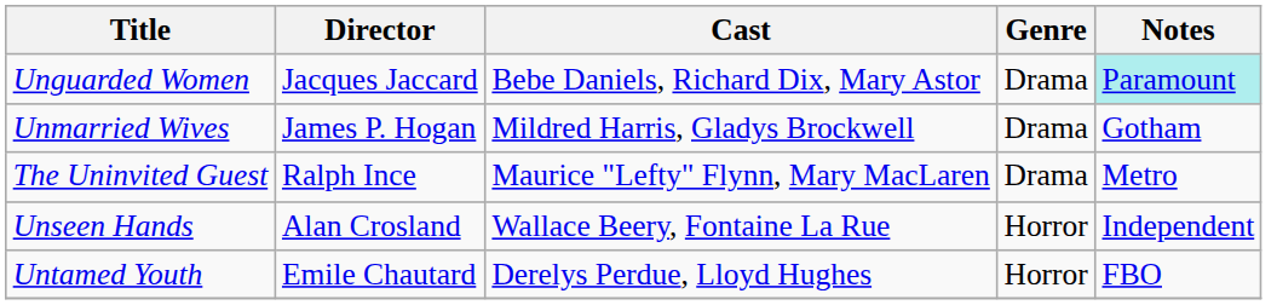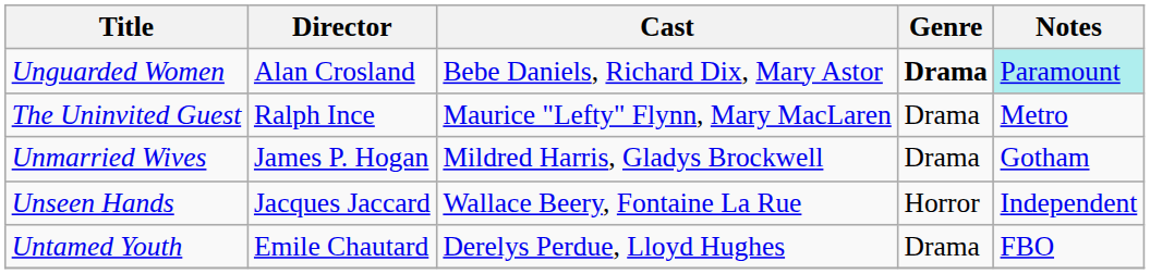 <table class="wikitable">
 <tr>
 <th>Title</th>
 <th>Director</th>
 <th>Cast</th>
 <th>Genre</th>
 <th>Notes</th>
 </tr>
 <tr>
 <td><em><a href='#'>Unguarded Women</a></em></td>
-<td><a href='#'>Jacques Jaccard</a></td>
+<td><a href='#'>Alan Crosland</a></td>
 <td><a href='#'>Bebe Daniels</a>, <a href='#'>Richard Dix</a>, <a href='#'>Mary Astor</a></td>
+<td><strong>Drama</strong></td>
+<td style="background: paleturquoise;"><a href='#'>Paramount</a></td>
+</tr>
+<tr>
+<td><em><a href='#'>The Uninvited Guest</a></em></td>
+<td><a href='#'>Ralph Ince</a></td>
+<td><a href='#'>Maurice "Lefty" Flynn</a>, <a href='#'>Mary MacLaren</a></td>
 <td>Drama</td>
-<td style="background: paleturquoise;"><a href='#'>Paramount</a></td>
+<td><a href='#'>Metro</a></td>
 </tr>
 <tr>
 <td><em><a href='#'>Unmarried Wives</a></em></td>
 <td><a href='#'>James P. Hogan</a></td>
 <td><a href='#'>Mildred Harris</a>, <a href='#'>Gladys Brockwell</a></td>
 <td>Drama</td>
 <td><a href='#'>Gotham</a></td>
 </tr>
 <tr>
-<td><em><a href='#'>The Uninvited Guest</a></em></td>
-<td><a href='#'>Ralph Ince</a></td>
-<td><a href='#'>Maurice "Lefty" Flynn</a>, <a href='#'>Mary MacLaren</a></td>
-<td>Drama</td>
-<td><a href='#'>Metro</a></td>
-</tr>
-<tr>
 <td><em><a href='#'>Unseen Hands</a></em></td>
-<td><a href='#'>Alan Crosland</a></td>
+<td><a href='#'>Jacques Jaccard</a></td>
 <td><a href='#'>Wallace Beery</a>, <a href='#'>Fontaine La Rue</a></td>
 <td>Horror</td>
 <td><a href='#'>Independent</a></td>
 </tr>
 <tr>
 <td><em><a href='#'>Untamed Youth</a></em></td>
 <td><a href='#'>Emile Chautard</a></td>
 <td><a href='#'>Derelys Perdue</a>, <a href='#'>Lloyd Hughes</a></td>
-<td>Horror</td>
+<td>Drama</td>
 <td><a href='#'>FBO</a></td>
 </tr>
 <tr>
 </tr>
 </table>
